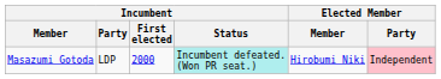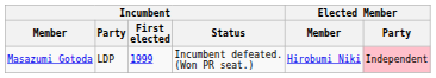 <table class="wikitable sortable">
 <tr>
 <th colspan=4>Incumbent</th>
 <th colspan=2>Elected Member</th>
 </tr>
 <tr>
 <th>Member</th>
 <th>Party</th>
 <th>First<br>elected</th>
 <th>Status</th>
 <th>Member</th>
 <th>Party</th>
 </tr>
 <tr>
 <td><a href='#'>Masazumi Gotoda</a></td>
 <td>LDP</td>
-<td><a href='#'>2000</a></td>
-<td style="background: paleturquoise;">Incumbent defeated.<br>(Won PR seat.)</td>
+<td><a href='#'>1999</a></td>
+<td>Incumbent defeated.<br>(Won PR seat.)</td>
 <td><a href='#'>Hirobumi Niki</a></td>
 <td style="background: pink;">Independent</td>
 </tr>
 </table>
